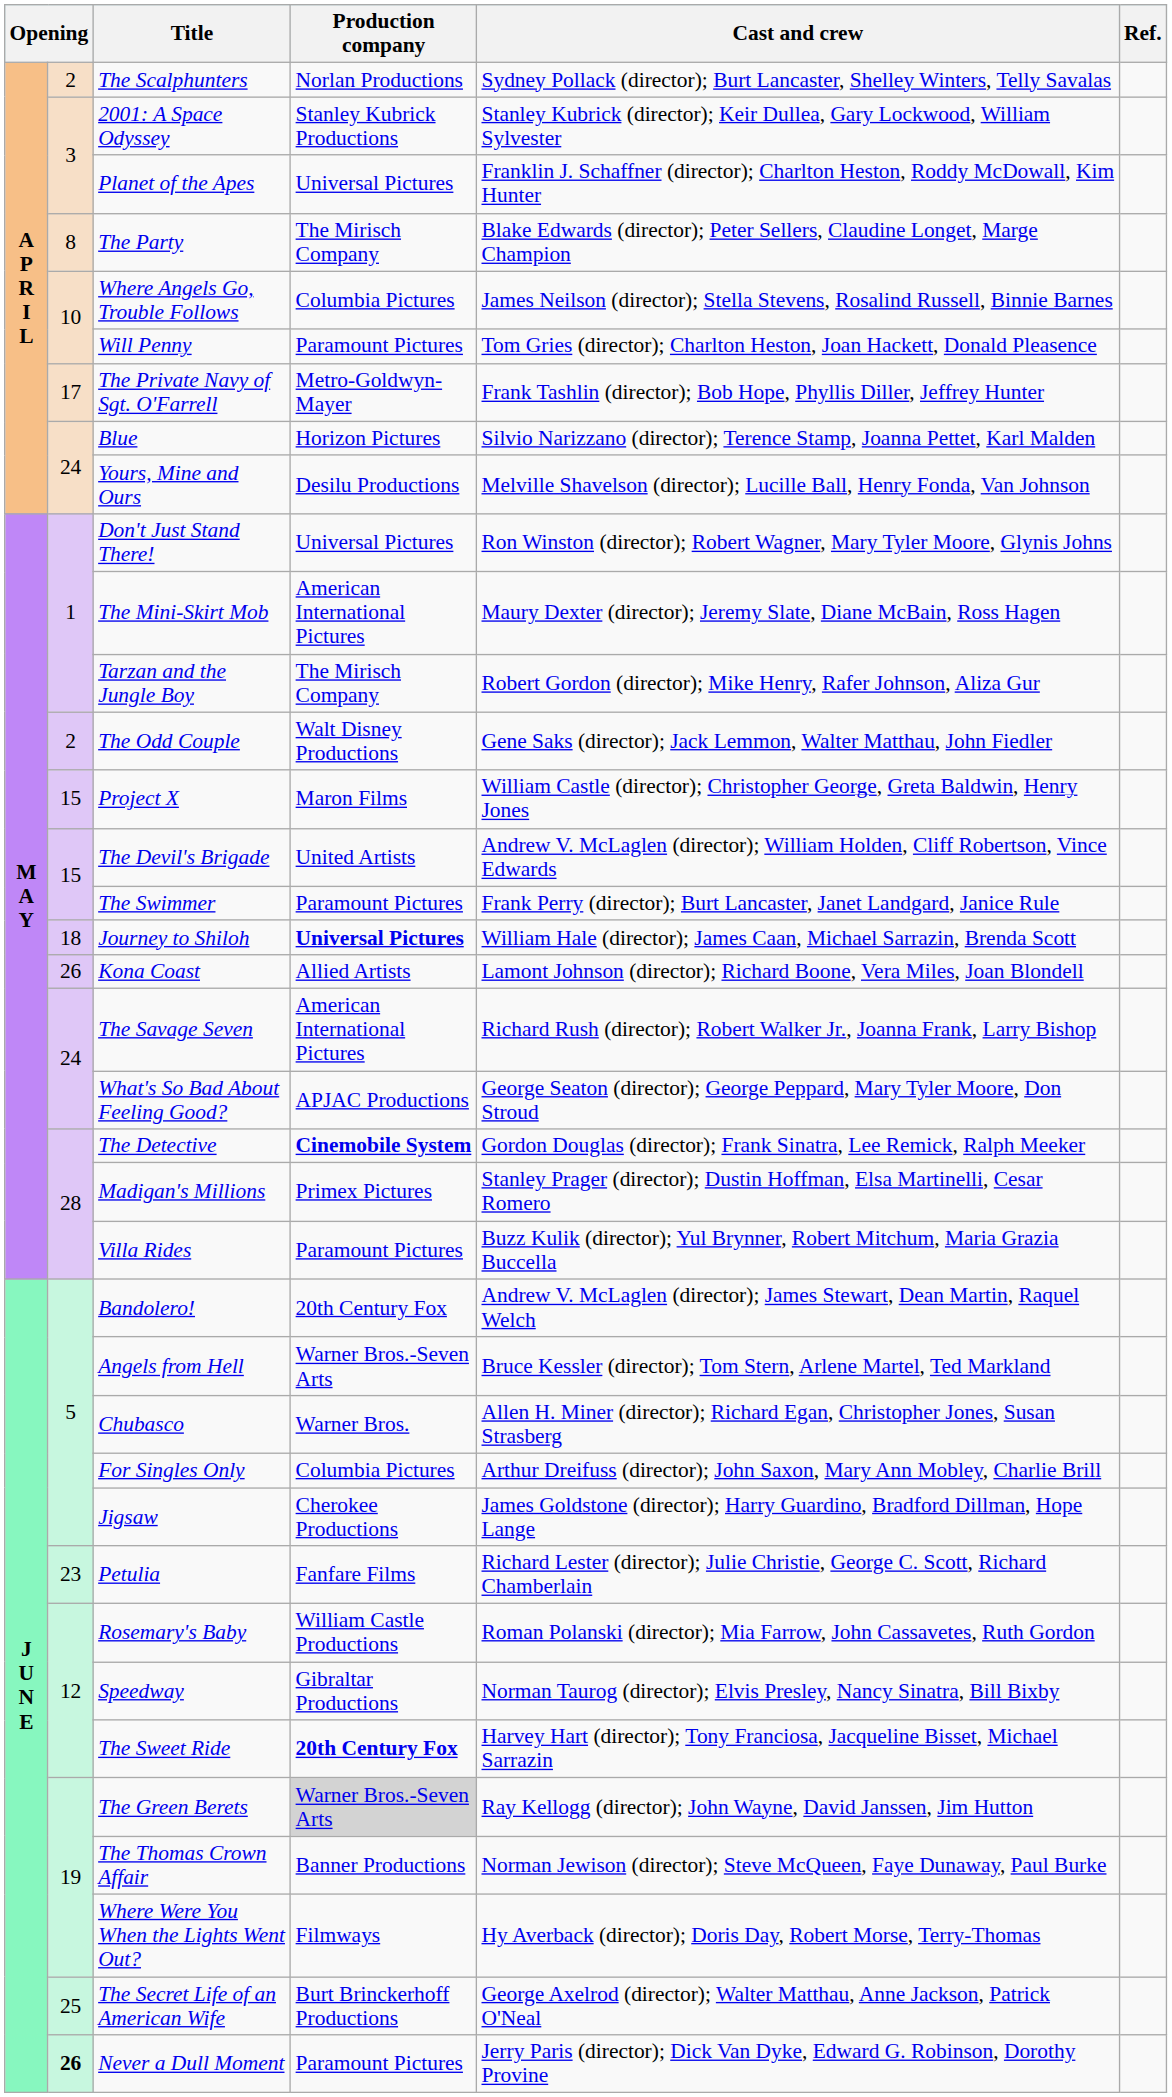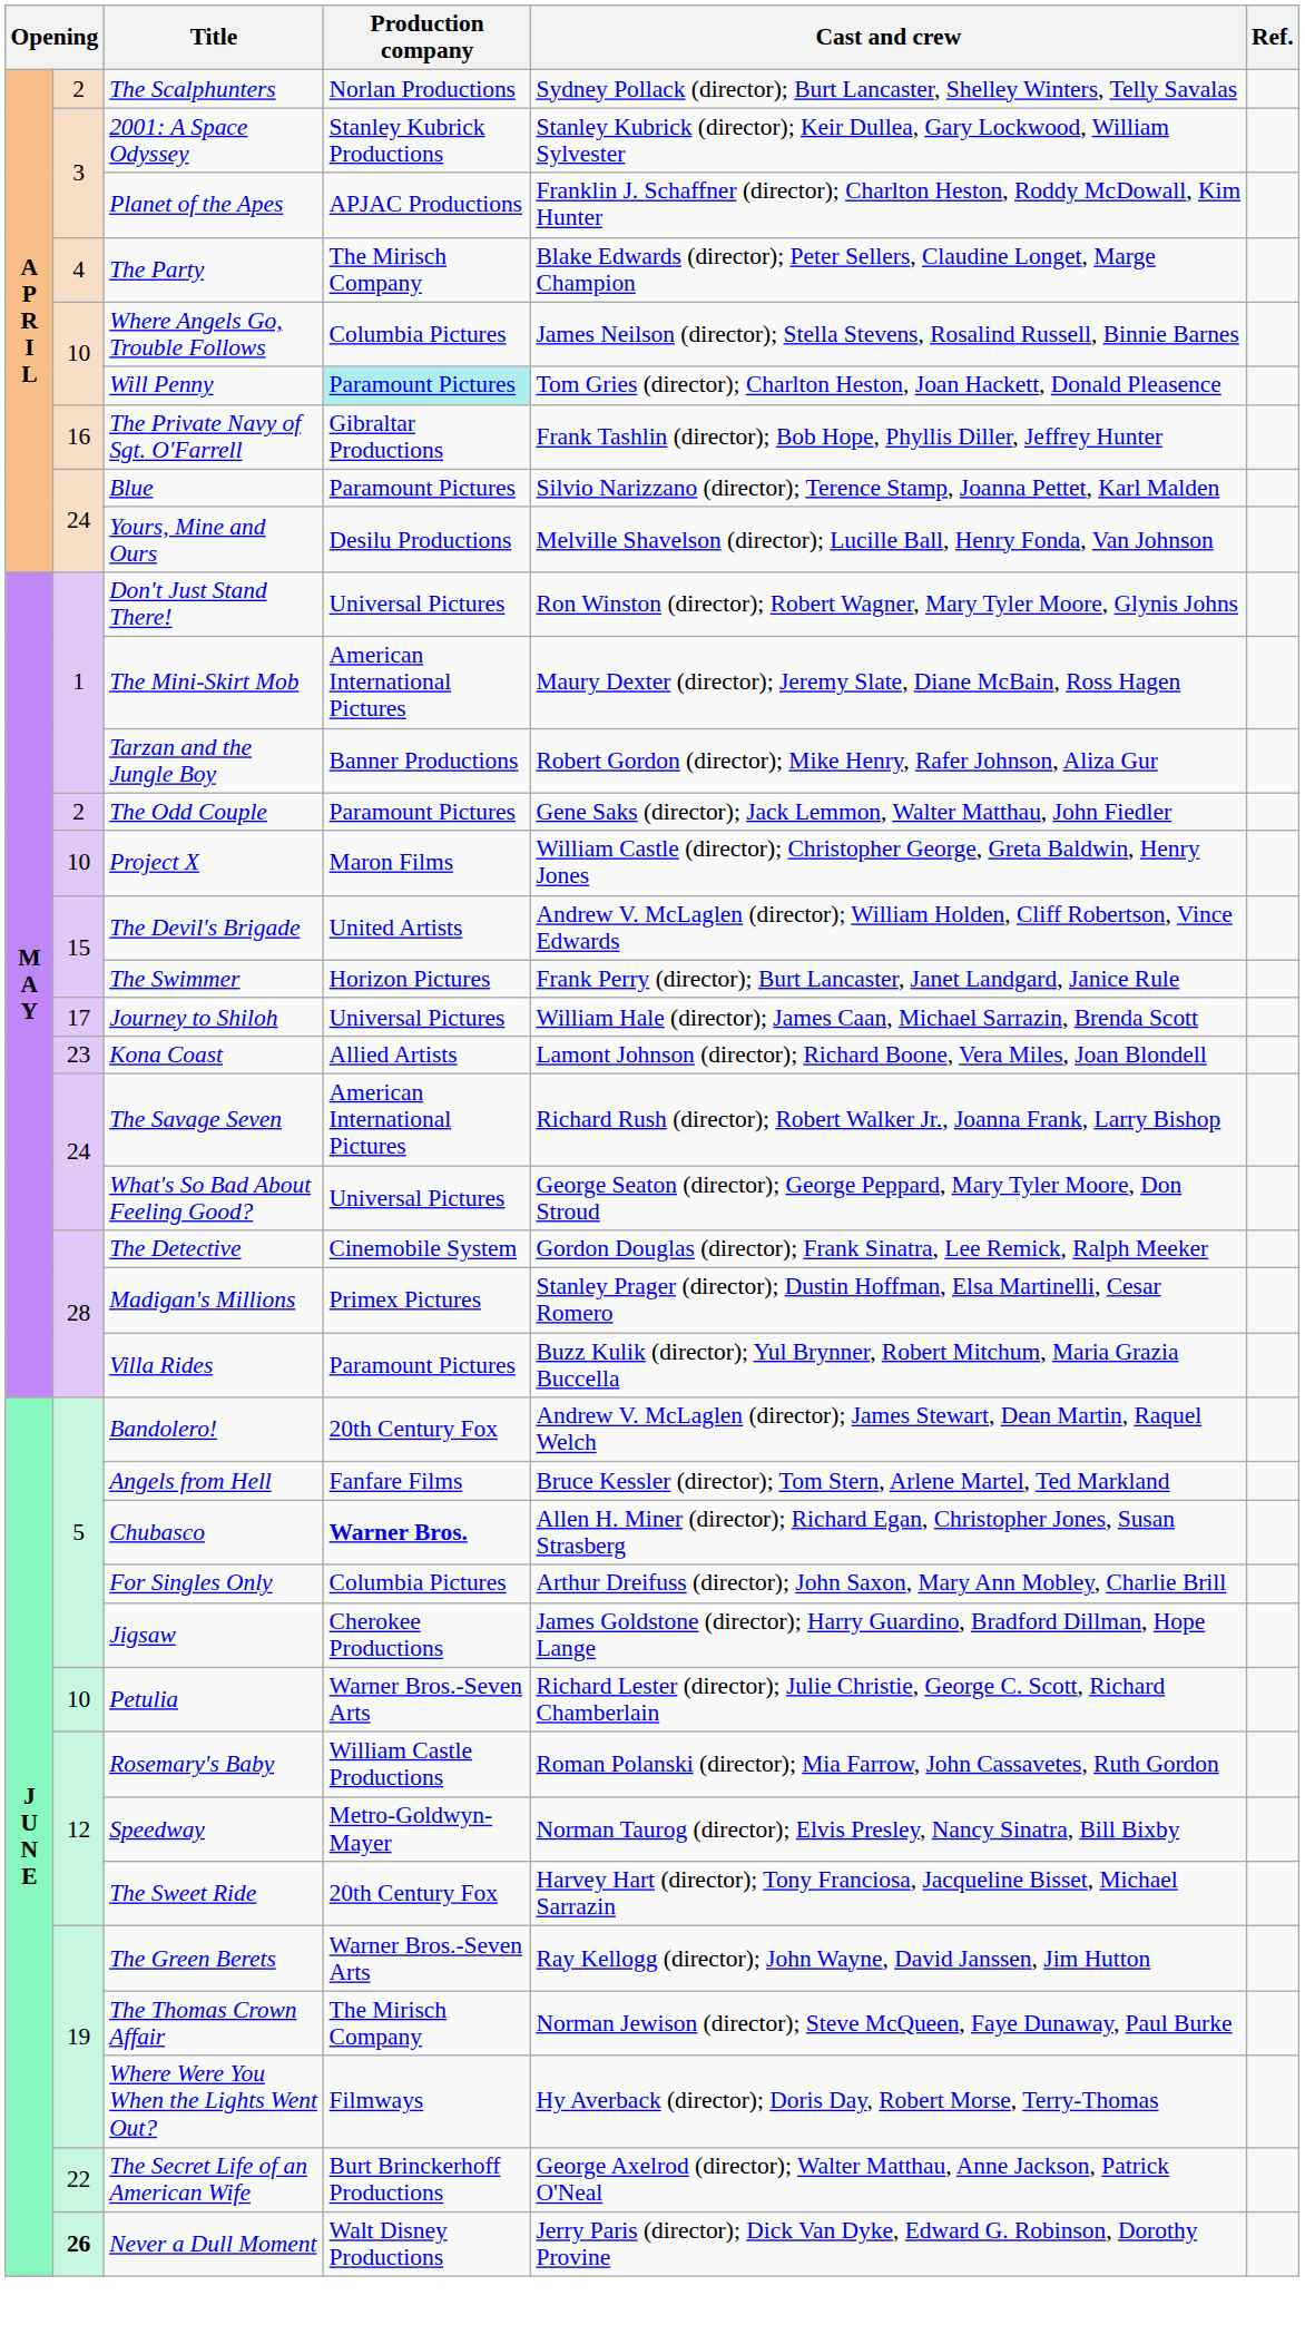 <table class="wikitable sortable">
 <tr style="background:#b0e0e6; text-align:center;">
 <th colspan="2">Opening</th>
 <th style="width:17%;">Title</th>
 <th style="width:16%;">Production company</th>
 <th>Cast and crew</th>
 <th class="unsortable">Ref.</th>
 </tr>
 <tr>
 <th rowspan="9" style="text-align:center; background:#f7bf87;"><strong>A<br>P<br>R<br>I<br>L</strong></th>
 <td style="text-align:center; background:#f7dfc7;">2</td>
 <td><em><a href='#'>The Scalphunters</a></em></td>
 <td><a href='#'>Norlan Productions</a></td>
 <td><a href='#'>Sydney Pollack</a> (director); <a href='#'>Burt Lancaster</a>, <a href='#'>Shelley Winters</a>, <a href='#'>Telly Savalas</a></td>
 <td></td>
 </tr>
 <tr>
 <td rowspan="2" style="text-align:center; background:#f7dfc7;">3</td>
 <td><em><a href='#'>2001: A Space Odyssey</a></em></td>
 <td><a href='#'>Stanley Kubrick Productions</a></td>
 <td><a href='#'>Stanley Kubrick</a> (director); <a href='#'>Keir Dullea</a>, <a href='#'>Gary Lockwood</a>, <a href='#'>William Sylvester</a></td>
 <td></td>
 </tr>
 <tr>
 <td><em><a href='#'>Planet of the Apes</a></em></td>
-<td><a href='#'>Universal Pictures</a></td>
+<td><a href='#'>APJAC Productions</a></td>
 <td><a href='#'>Franklin J. Schaffner</a> (director); <a href='#'>Charlton Heston</a>, <a href='#'>Roddy McDowall</a>, <a href='#'>Kim Hunter</a></td>
 <td></td>
 </tr>
 <tr>
-<td style="text-align:center; background:#f7dfc7;">8</td>
+<td style="text-align:center; background:#f7dfc7;">4</td>
 <td><em><a href='#'>The Party</a></em></td>
 <td><a href='#'>The Mirisch Company</a></td>
 <td><a href='#'>Blake Edwards</a> (director); <a href='#'>Peter Sellers</a>, <a href='#'>Claudine Longet</a>, <a href='#'>Marge Champion</a></td>
 <td></td>
 </tr>
 <tr>
 <td rowspan="2" style="text-align:center; background:#f7dfc7;">10</td>
 <td><em><a href='#'>Where Angels Go, Trouble Follows</a></em></td>
 <td><a href='#'>Columbia Pictures</a></td>
 <td><a href='#'>James Neilson</a> (director); <a href='#'>Stella Stevens</a>, <a href='#'>Rosalind Russell</a>, <a href='#'>Binnie Barnes</a></td>
 <td></td>
 </tr>
 <tr>
 <td><em><a href='#'>Will Penny</a></em></td>
-<td><a href='#'>Paramount Pictures</a></td>
+<td style="background: paleturquoise;"><a href='#'>Paramount Pictures</a></td>
 <td><a href='#'>Tom Gries</a> (director); <a href='#'>Charlton Heston</a>, <a href='#'>Joan Hackett</a>, <a href='#'>Donald Pleasence</a></td>
 <td></td>
 </tr>
 <tr>
-<td style="text-align:center; background:#f7dfc7;">17</td>
+<td style="text-align:center; background:#f7dfc7;">16</td>
 <td><em><a href='#'>The Private Navy of Sgt. O'Farrell</a></em></td>
-<td><a href='#'>Metro-Goldwyn-Mayer</a></td>
+<td><a href='#'>Gibraltar Productions</a></td>
 <td><a href='#'>Frank Tashlin</a> (director); <a href='#'>Bob Hope</a>, <a href='#'>Phyllis Diller</a>, <a href='#'>Jeffrey Hunter</a></td>
 <td></td>
 </tr>
 <tr>
 <td rowspan="2" style="text-align:center; background:#f7dfc7;">24</td>
 <td><em><a href='#'>Blue</a></em></td>
-<td><a href='#'>Horizon Pictures</a></td>
+<td><a href='#'>Paramount Pictures</a></td>
 <td><a href='#'>Silvio Narizzano</a> (director); <a href='#'>Terence Stamp</a>, <a href='#'>Joanna Pettet</a>, <a href='#'>Karl Malden</a></td>
 <td></td>
 </tr>
 <tr>
 <td><em><a href='#'>Yours, Mine and Ours</a></em></td>
 <td><a href='#'>Desilu Productions</a></td>
 <td><a href='#'>Melville Shavelson</a> (director); <a href='#'>Lucille Ball</a>, <a href='#'>Henry Fonda</a>, <a href='#'>Van Johnson</a></td>
 <td></td>
 </tr>
 <tr>
 <th rowspan="14" style="text-align:center; background:#bf87f7;"><strong>M<br>A<br>Y</strong></th>
 <td rowspan="3" style="text-align:center; background:#dfc7f7;">1</td>
 <td><em><a href='#'>Don't Just Stand There!</a></em></td>
 <td><a href='#'>Universal Pictures</a></td>
 <td><a href='#'>Ron Winston</a> (director); <a href='#'>Robert Wagner</a>, <a href='#'>Mary Tyler Moore</a>, <a href='#'>Glynis Johns</a></td>
 <td></td>
 </tr>
 <tr>
 <td><em><a href='#'>The Mini-Skirt Mob</a></em></td>
 <td><a href='#'>American International Pictures</a></td>
 <td><a href='#'>Maury Dexter</a> (director); <a href='#'>Jeremy Slate</a>, <a href='#'>Diane McBain</a>, <a href='#'>Ross Hagen</a></td>
 <td></td>
 </tr>
 <tr>
 <td><em><a href='#'>Tarzan and the Jungle Boy</a></em></td>
-<td><a href='#'>The Mirisch Company</a></td>
+<td><a href='#'>Banner Productions</a></td>
 <td><a href='#'>Robert Gordon</a> (director); <a href='#'>Mike Henry</a>, <a href='#'>Rafer Johnson</a>, <a href='#'>Aliza Gur</a></td>
 <td></td>
 </tr>
 <tr>
 <td style="text-align:center; background:#dfc7f7;">2</td>
 <td><em><a href='#'>The Odd Couple</a></em></td>
-<td><a href='#'>Walt Disney Productions</a></td>
+<td><a href='#'>Paramount Pictures</a></td>
 <td><a href='#'>Gene Saks</a> (director); <a href='#'>Jack Lemmon</a>, <a href='#'>Walter Matthau</a>, <a href='#'>John Fiedler</a></td>
 <td></td>
 </tr>
 <tr>
-<td style="text-align:center; background:#dfc7f7;">15</td>
+<td style="text-align:center; background:#dfc7f7;">10</td>
 <td><em><a href='#'>Project X</a></em></td>
 <td><a href='#'>Maron Films</a></td>
 <td><a href='#'>William Castle</a> (director); <a href='#'>Christopher George</a>, <a href='#'>Greta Baldwin</a>, <a href='#'>Henry Jones</a></td>
 <td></td>
 </tr>
 <tr>
 <td rowspan="2" style="text-align:center; background:#dfc7f7;">15</td>
 <td><em><a href='#'>The Devil's Brigade</a></em></td>
 <td><a href='#'>United Artists</a></td>
 <td><a href='#'>Andrew V. McLaglen</a> (director); <a href='#'>William Holden</a>, <a href='#'>Cliff Robertson</a>, <a href='#'>Vince Edwards</a></td>
 <td></td>
 </tr>
 <tr>
 <td><em><a href='#'>The Swimmer</a></em></td>
-<td><a href='#'>Paramount Pictures</a></td>
+<td><a href='#'>Horizon Pictures</a></td>
 <td><a href='#'>Frank Perry</a> (director); <a href='#'>Burt Lancaster</a>, <a href='#'>Janet Landgard</a>, <a href='#'>Janice Rule</a></td>
 <td></td>
 </tr>
 <tr>
-<td style="text-align:center; background:#dfc7f7;">18</td>
+<td style="text-align:center; background:#dfc7f7;">17</td>
 <td><em><a href='#'>Journey to Shiloh</a></em></td>
-<td><strong><a href='#'>Universal Pictures</a></strong></td>
+<td><a href='#'>Universal Pictures</a></td>
 <td><a href='#'>William Hale</a> (director); <a href='#'>James Caan</a>, <a href='#'>Michael Sarrazin</a>, <a href='#'>Brenda Scott</a></td>
 <td></td>
 </tr>
 <tr>
-<td style="text-align:center; background:#dfc7f7;">26</td>
+<td style="text-align:center; background:#dfc7f7;">23</td>
 <td><em><a href='#'>Kona Coast</a></em></td>
 <td><a href='#'>Allied Artists</a></td>
 <td><a href='#'>Lamont Johnson</a> (director); <a href='#'>Richard Boone</a>, <a href='#'>Vera Miles</a>, <a href='#'>Joan Blondell</a></td>
 <td></td>
 </tr>
 <tr>
 <td rowspan="2" style="text-align:center; background:#dfc7f7;">24</td>
 <td><em><a href='#'>The Savage Seven</a></em></td>
 <td><a href='#'>American International Pictures</a></td>
 <td><a href='#'>Richard Rush</a> (director); <a href='#'>Robert Walker Jr.</a>, <a href='#'>Joanna Frank</a>, <a href='#'>Larry Bishop</a></td>
 <td></td>
 </tr>
 <tr>
 <td><em><a href='#'>What's So Bad About Feeling Good?</a></em></td>
-<td><a href='#'>APJAC Productions</a></td>
+<td><a href='#'>Universal Pictures</a></td>
 <td><a href='#'>George Seaton</a> (director); <a href='#'>George Peppard</a>, <a href='#'>Mary Tyler Moore</a>, <a href='#'>Don Stroud</a></td>
 <td></td>
 </tr>
 <tr>
 <td rowspan="3" style="text-align:center; background:#dfc7f7;">28</td>
 <td><em><a href='#'>The Detective</a></em></td>
-<td><strong><a href='#'>Cinemobile System</a></strong></td>
+<td><a href='#'>Cinemobile System</a></td>
 <td><a href='#'>Gordon Douglas</a> (director); <a href='#'>Frank Sinatra</a>, <a href='#'>Lee Remick</a>, <a href='#'>Ralph Meeker</a></td>
 <td></td>
 </tr>
 <tr>
 <td><em><a href='#'>Madigan's Millions</a></em></td>
 <td><a href='#'>Primex Pictures</a></td>
 <td><a href='#'>Stanley Prager</a> (director); <a href='#'>Dustin Hoffman</a>, <a href='#'>Elsa Martinelli</a>, <a href='#'>Cesar Romero</a></td>
 <td></td>
 </tr>
 <tr>
 <td><em><a href='#'>Villa Rides</a></em></td>
 <td><a href='#'>Paramount Pictures</a></td>
 <td><a href='#'>Buzz Kulik</a> (director); <a href='#'>Yul Brynner</a>, <a href='#'>Robert Mitchum</a>, <a href='#'>Maria Grazia Buccella</a></td>
 <td></td>
 </tr>
 <tr>
 <th rowspan="14" style="text-align:center; background:#87f7bf;"><strong>J<br>U<br>N<br>E</strong></th>
 <td rowspan="5" style="text-align:center; background:#c7f7df;">5</td>
 <td><em><a href='#'>Bandolero!</a></em></td>
 <td><a href='#'>20th Century Fox</a></td>
 <td><a href='#'>Andrew V. McLaglen</a> (director); <a href='#'>James Stewart</a>, <a href='#'>Dean Martin</a>, <a href='#'>Raquel Welch</a></td>
 <td></td>
 </tr>
 <tr>
 <td><em><a href='#'>Angels from Hell</a></em></td>
-<td><a href='#'>Warner Bros.-Seven Arts</a></td>
+<td><a href='#'>Fanfare Films</a></td>
 <td><a href='#'>Bruce Kessler</a> (director); <a href='#'>Tom Stern</a>, <a href='#'>Arlene Martel</a>, <a href='#'>Ted Markland</a></td>
 <td></td>
 </tr>
 <tr>
 <td><em><a href='#'>Chubasco</a></em></td>
-<td><a href='#'>Warner Bros.</a></td>
+<td><strong><a href='#'>Warner Bros.</a></strong></td>
 <td><a href='#'>Allen H. Miner</a> (director); <a href='#'>Richard Egan</a>, <a href='#'>Christopher Jones</a>, <a href='#'>Susan Strasberg</a></td>
 <td></td>
 </tr>
 <tr>
 <td><em><a href='#'>For Singles Only</a></em></td>
 <td><a href='#'>Columbia Pictures</a></td>
 <td><a href='#'>Arthur Dreifuss</a> (director); <a href='#'>John Saxon</a>, <a href='#'>Mary Ann Mobley</a>, <a href='#'>Charlie Brill</a></td>
 <td></td>
 </tr>
 <tr>
 <td><em><a href='#'>Jigsaw</a></em></td>
 <td><a href='#'>Cherokee Productions</a></td>
 <td><a href='#'>James Goldstone</a> (director); <a href='#'>Harry Guardino</a>, <a href='#'>Bradford Dillman</a>, <a href='#'>Hope Lange</a></td>
 <td></td>
 </tr>
 <tr>
-<td style="text-align:center; background:#c7f7df;">23</td>
+<td style="text-align:center; background:#c7f7df;">10</td>
 <td><em><a href='#'>Petulia</a></em></td>
-<td><a href='#'>Fanfare Films</a></td>
+<td><a href='#'>Warner Bros.-Seven Arts</a></td>
 <td><a href='#'>Richard Lester</a> (director); <a href='#'>Julie Christie</a>, <a href='#'>George C. Scott</a>, <a href='#'>Richard Chamberlain</a></td>
 <td></td>
 </tr>
 <tr>
 <td rowspan="3" style="text-align:center; background:#c7f7df;">12</td>
 <td><em><a href='#'>Rosemary's Baby</a></em></td>
 <td><a href='#'>William Castle Productions</a></td>
 <td><a href='#'>Roman Polanski</a> (director); <a href='#'>Mia Farrow</a>, <a href='#'>John Cassavetes</a>, <a href='#'>Ruth Gordon</a></td>
 <td></td>
 </tr>
 <tr>
 <td><em><a href='#'>Speedway</a></em></td>
-<td><a href='#'>Gibraltar Productions</a></td>
+<td><a href='#'>Metro-Goldwyn-Mayer</a></td>
 <td><a href='#'>Norman Taurog</a> (director); <a href='#'>Elvis Presley</a>, <a href='#'>Nancy Sinatra</a>, <a href='#'>Bill Bixby</a></td>
 <td></td>
 </tr>
 <tr>
 <td><em><a href='#'>The Sweet Ride</a></em></td>
-<td><strong><a href='#'>20th Century Fox</a></strong></td>
+<td><a href='#'>20th Century Fox</a></td>
 <td><a href='#'>Harvey Hart</a> (director); <a href='#'>Tony Franciosa</a>, <a href='#'>Jacqueline Bisset</a>, <a href='#'>Michael Sarrazin</a></td>
 <td></td>
 </tr>
 <tr>
 <td rowspan="3" style="text-align:center; background:#c7f7df;">19</td>
 <td><em><a href='#'>The Green Berets</a></em></td>
-<td style="background: lightgrey;"><a href='#'>Warner Bros.-Seven Arts</a></td>
+<td><a href='#'>Warner Bros.-Seven Arts</a></td>
 <td><a href='#'>Ray Kellogg</a> (director); <a href='#'>John Wayne</a>, <a href='#'>David Janssen</a>, <a href='#'>Jim Hutton</a></td>
 <td></td>
 </tr>
 <tr>
 <td><em><a href='#'>The Thomas Crown Affair</a></em></td>
-<td><a href='#'>Banner Productions</a></td>
+<td><a href='#'>The Mirisch Company</a></td>
 <td><a href='#'>Norman Jewison</a> (director); <a href='#'>Steve McQueen</a>, <a href='#'>Faye Dunaway</a>, <a href='#'>Paul Burke</a></td>
 <td></td>
 </tr>
 <tr>
 <td><em><a href='#'>Where Were You When the Lights Went Out?</a></em></td>
 <td><a href='#'>Filmways</a></td>
 <td><a href='#'>Hy Averback</a> (director); <a href='#'>Doris Day</a>, <a href='#'>Robert Morse</a>, <a href='#'>Terry-Thomas</a></td>
 <td></td>
 </tr>
 <tr>
-<td style="text-align:center; background:#c7f7df;">25</td>
+<td style="text-align:center; background:#c7f7df;">22</td>
 <td><em><a href='#'>The Secret Life of an American Wife</a></em></td>
 <td><a href='#'>Burt Brinckerhoff Productions</a></td>
 <td><a href='#'>George Axelrod</a> (director); <a href='#'>Walter Matthau</a>, <a href='#'>Anne Jackson</a>, <a href='#'>Patrick O'Neal</a></td>
 <td></td>
 </tr>
 <tr>
 <td style="text-align:center; background:#c7f7df;"><strong>26</strong></td>
 <td><em><a href='#'>Never a Dull Moment</a></em></td>
-<td><a href='#'>Paramount Pictures</a></td>
+<td><a href='#'>Walt Disney Productions</a></td>
 <td><a href='#'>Jerry Paris</a> (director); <a href='#'>Dick Van Dyke</a>, <a href='#'>Edward G. Robinson</a>, <a href='#'>Dorothy Provine</a></td>
 <td></td>
 </tr>
 </table>
